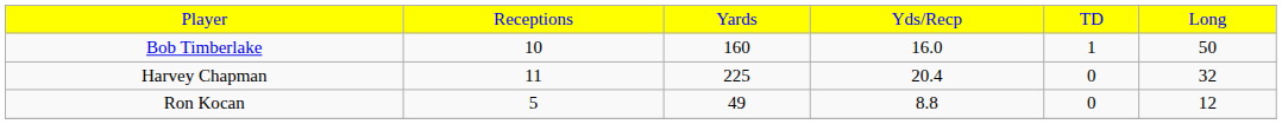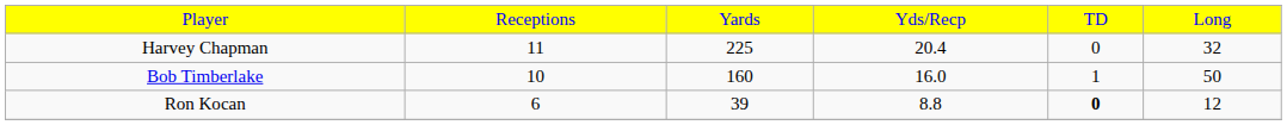 <table class="wikitable" width="90%">
 <tr align="center"  style="background:yellow;color:blue;">
 <td>Player</td>
 <td>Receptions</td>
 <td>Yards</td>
 <td>Yds/Recp</td>
 <td>TD</td>
 <td>Long</td>
 </tr>
 <tr align="center" bgcolor="">
+<td>Harvey Chapman</td>
+<td>11</td>
+<td>225</td>
+<td>20.4</td>
+<td>0</td>
+<td>32</td>
+</tr>
+<tr align="center" bgcolor="">
 <td><a href='#'>Bob Timberlake</a></td>
 <td>10</td>
 <td>160</td>
 <td>16.0</td>
 <td>1</td>
 <td>50</td>
 </tr>
 <tr align="center" bgcolor="">
-<td>Harvey Chapman</td>
-<td>11</td>
-<td>225</td>
-<td>20.4</td>
-<td>0</td>
-<td>32</td>
-</tr>
-<tr align="center" bgcolor="">
 <td>Ron Kocan</td>
-<td>5</td>
-<td>49</td>
+<td>6</td>
+<td>39</td>
 <td>8.8</td>
-<td>0</td>
+<td><strong>0</strong></td>
 <td>12</td>
 </tr>
 <tr>
 </tr>
 </table>
